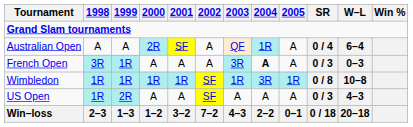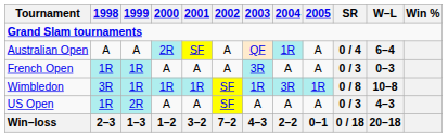 <table class=wikitable style=text-align:center;font-size:97%>
 <tr>
 <th>Tournament</th>
 <th><a href='#'>1998</a></th>
 <th><a href='#'>1999</a></th>
 <th><a href='#'>2000</a></th>
 <th><a href='#'>2001</a></th>
 <th><a href='#'>2002</a></th>
 <th><a href='#'>2003</a></th>
 <th><a href='#'>2004</a></th>
 <th><a href='#'>2005</a></th>
 <th>SR</th>
 <th>W–L</th>
 <th>Win %</th>
 </tr>
 <tr>
 <td colspan=23 align=left><strong><a href='#'>Grand Slam tournaments</a></strong></td>
 </tr>
 <tr>
 <td align=left><a href='#'>Australian Open</a></td>
 <td>A</td>
 <td>A</td>
 <td bgcolor=afeeee><a href='#'>2R</a></td>
 <td bgcolor=yellow><a href='#'>SF</a></td>
 <td>A</td>
 <td bgcolor=ffebcd><a href='#'>QF</a></td>
 <td bgcolor=afeeee><a href='#'>1R</a></td>
 <td>A</td>
 <th>0 / 4</th>
 <th>6–4</th>
 <th></th>
 </tr>
 <tr>
 <td align=left><a href='#'>French Open</a></td>
-<td bgcolor=afeeee><a href='#'>3R</a></td>
+<td bgcolor=afeeee><a href='#'>1R</a></td>
 <td bgcolor=afeeee><a href='#'>1R</a></td>
 <td>A</td>
 <td>A</td>
 <td>A</td>
 <td bgcolor=afeeee><a href='#'>3R</a></td>
-<td><strong>A</strong></td>
+<td>A</td>
 <td>A</td>
 <th>0 / 3</th>
 <th>0–3</th>
 <th></th>
 </tr>
 <tr>
 <td align=left><a href='#'>Wimbledon</a></td>
-<td bgcolor=afeeee><a href='#'>1R</a></td>
+<td bgcolor=afeeee><a href='#'>3R</a></td>
 <td bgcolor=afeeee><a href='#'>1R</a></td>
 <td bgcolor=afeeee><a href='#'>1R</a></td>
 <td bgcolor=afeeee><a href='#'>1R</a></td>
 <td bgcolor=yellow><a href='#'>SF</a></td>
 <td bgcolor=afeeee><a href='#'>1R</a></td>
 <td bgcolor=afeeee><a href='#'>3R</a></td>
 <td bgcolor=afeeee><a href='#'>1R</a></td>
 <th>0 / 8</th>
 <th>10–8</th>
 <th></th>
 </tr>
 <tr>
 <td align=left><a href='#'>US Open</a></td>
 <td bgcolor=afeeee><a href='#'>1R</a></td>
 <td bgcolor=afeeee><a href='#'>2R</a></td>
 <td>A</td>
 <td>A</td>
 <td bgcolor=yellow><a href='#'>SF</a></td>
 <td>A</td>
 <td>A</td>
 <td>A</td>
 <th>0 / 3</th>
 <th>4–3</th>
 <th></th>
 </tr>
 <tr>
 <th style=text-align:left>Win–loss</th>
 <th>2–3</th>
 <th>1–3</th>
 <th>1–2</th>
 <th>3–2</th>
 <th>7–2</th>
 <th>4–3</th>
 <th>2–2</th>
 <th>0–1</th>
 <th>0 / 18</th>
 <th>20–18</th>
 <th></th>
 </tr>
 </table>
